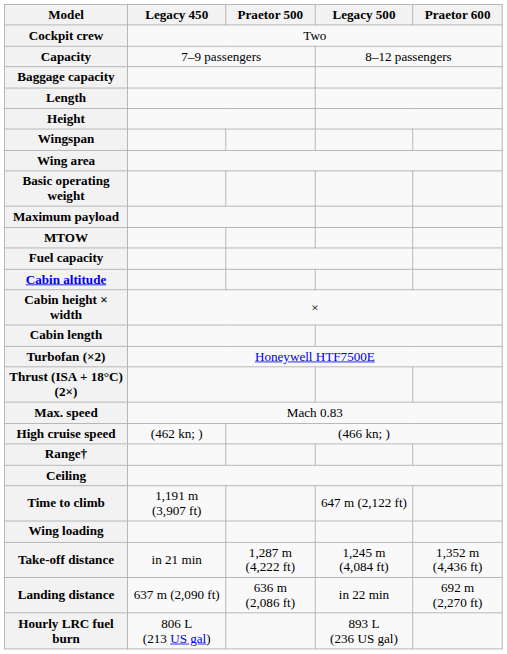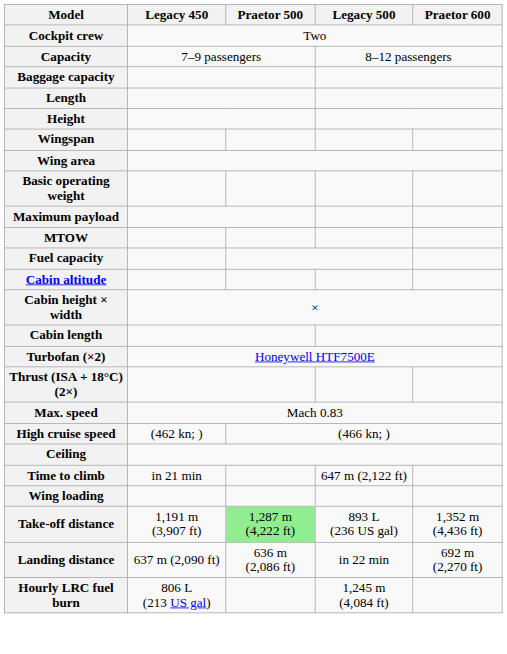 <table class="wikitable" style="text-align: center;">
 <tr>
 <th>Model</th>
 <th>Legacy 450</th>
 <th>Praetor 500</th>
 <th>Legacy 500</th>
 <th>Praetor 600</th>
 </tr>
 <tr>
 <th>Cockpit crew</th>
 <td colspan=4>Two</td>
 </tr>
 <tr>
 <th>Capacity</th>
 <td colspan=2>7–9 passengers</td>
 <td colspan=2>8–12 passengers</td>
 </tr>
 <tr>
 <th>Baggage capacity</th>
 <td colspan=2></td>
 <td colspan=2></td>
 </tr>
 <tr>
 <th>Length</th>
 <td colspan=2></td>
 <td colspan=2></td>
 </tr>
 <tr>
 <th>Height</th>
 <td colspan=2></td>
 <td colspan=2></td>
 </tr>
 <tr>
 <th>Wingspan</th>
 <td></td>
 <td></td>
 <td></td>
 <td></td>
 </tr>
 <tr>
 <th>Wing area</th>
 <td colspan=4></td>
 </tr>
 <tr>
 <th>Basic operating weight</th>
 <td></td>
 <td></td>
 <td></td>
 <td></td>
 </tr>
 <tr>
 <th>Maximum payload</th>
 <td colspan=2></td>
 <td></td>
 <td></td>
 </tr>
 <tr>
 <th>MTOW</th>
 <td></td>
 <td></td>
 <td></td>
 <td></td>
 </tr>
 <tr>
 <th>Fuel capacity</th>
 <td></td>
 <td colspan=2></td>
 <td></td>
 </tr>
 <tr>
 <th><a href='#'>Cabin altitude</a></th>
 <td></td>
 <td></td>
 <td></td>
 <td></td>
 </tr>
 <tr>
 <th>Cabin height × width</th>
 <td colspan=4> × </td>
 </tr>
 <tr>
 <th>Cabin length</th>
 <td colspan=2></td>
 <td colspan=2></td>
 </tr>
 <tr>
 <th>Turbofan (×2)</th>
 <td colspan=4><a href='#'>Honeywell HTF7500E</a></td>
 </tr>
 <tr>
 <th>Thrust (ISA + 18°C) (2×)</th>
 <td colspan=2></td>
 <td></td>
 <td></td>
 </tr>
 <tr>
 <th>Max. speed</th>
 <td colspan=4>Mach 0.83</td>
 </tr>
 <tr>
 <th>High cruise speed</th>
 <td> (462 kn; )</td>
 <td colspan=3> (466 kn; )</td>
 </tr>
 <tr>
-<th>Range†</th>
-<td></td>
-<td></td>
-<td></td>
-<td></td>
-</tr>
-<tr>
 <th>Ceiling</th>
 <td colspan=4></td>
 </tr>
 <tr>
 <th>Time to climb</th>
-<td>1,191 m (3,907 ft)</td>
+<td> in 21 min</td>
 <td></td>
 <td>647 m (2,122 ft)</td>
 <td></td>
 </tr>
 <tr>
 <th>Wing loading</th>
 <td></td>
 <td></td>
 <td></td>
 <td></td>
 </tr>
 <tr>
 <th>Take-off distance</th>
-<td> in 21 min</td>
-<td>1,287 m (4,222 ft)</td>
-<td>1,245 m (4,084 ft)</td>
+<td>1,191 m (3,907 ft)</td>
+<td style="background: lightgreen;">1,287 m (4,222 ft)</td>
+<td>893 L (236 US gal)</td>
 <td>1,352 m (4,436 ft)</td>
 </tr>
 <tr>
 <th>Landing distance</th>
 <td>637 m (2,090 ft)</td>
 <td>636 m (2,086 ft)</td>
 <td> in 22 min</td>
 <td>692 m (2,270 ft)</td>
 </tr>
 <tr>
 <th>Hourly LRC fuel burn</th>
 <td>806 L (213 <a href='#'>US gal</a>)</td>
 <td></td>
-<td>893 L (236 US gal)</td>
+<td>1,245 m (4,084 ft)</td>
 <td></td>
 </tr>
 </table>
